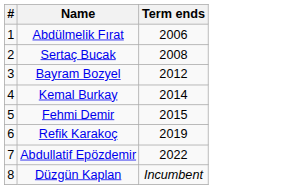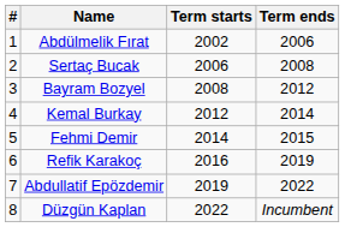 <table class="wikitable" style="text-align:center;">
 <tr>
 <th>#</th>
 <th>Name</th>
+<th>Term starts</th>
 <th>Term ends</th>
 </tr>
 <tr>
 <td>1</td>
 <td><a href='#'>Abdülmelik Fırat</a></td>
+<td>2002</td>
 <td>2006</td>
 </tr>
 <tr>
 <td>2</td>
 <td><a href='#'>Sertaç Bucak</a></td>
+<td>2006</td>
 <td>2008</td>
 </tr>
 <tr>
 <td>3</td>
 <td><a href='#'>Bayram Bozyel</a></td>
+<td>2008</td>
 <td>2012</td>
 </tr>
 <tr>
 <td>4</td>
 <td><a href='#'>Kemal Burkay</a></td>
+<td>2012</td>
 <td>2014</td>
 </tr>
 <tr>
 <td>5</td>
 <td><a href='#'>Fehmi Demir</a></td>
+<td>2014</td>
 <td>2015</td>
 </tr>
 <tr>
 <td>6</td>
 <td><a href='#'>Refik Karakoç</a></td>
+<td>2016</td>
 <td>2019</td>
 </tr>
 <tr>
 <td>7</td>
 <td><a href='#'>Abdullatif Epözdemir</a></td>
+<td>2019</td>
 <td>2022</td>
 </tr>
 <tr>
 <td>8</td>
 <td><a href='#'>Düzgün Kaplan</a></td>
+<td>2022</td>
 <td><em>Incumbent</em></td>
 </tr>
 </table>
